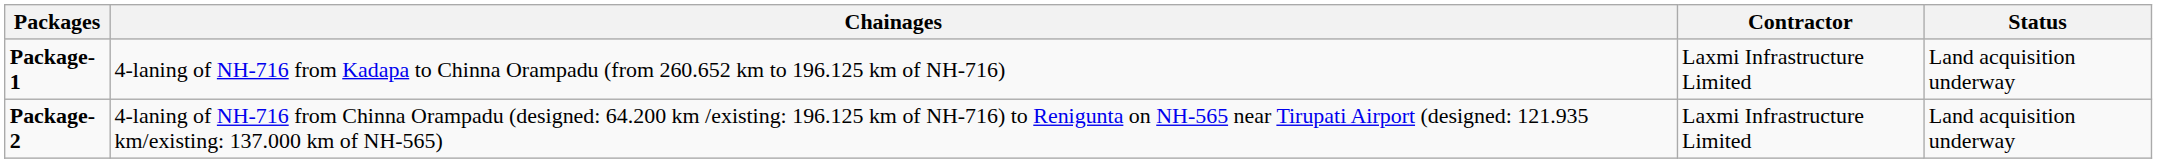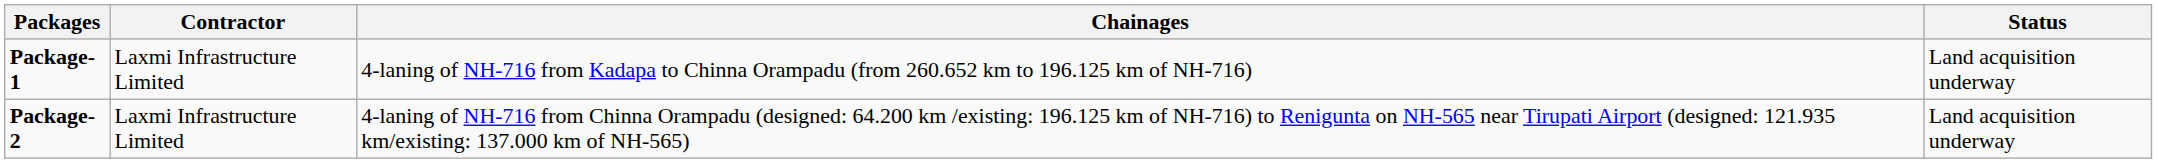 <table class="wikitable sortable">
 <tr>
 <th>Packages</th>
+<th>Contractor</th>
 <th>Chainages</th>
-<th>Contractor</th>
 <th>Status</th>
 </tr>
 <tr>
 <td><strong>Package-1</strong></td>
+<td>Laxmi Infrastructure Limited</td>
 <td>4-laning of <a href='#'>NH-716</a> from <a href='#'>Kadapa</a> to Chinna Orampadu (from 260.652 km to 196.125 km of NH-716)</td>
-<td>Laxmi Infrastructure Limited</td>
 <td>Land acquisition underway</td>
 </tr>
 <tr>
 <td><strong>Package-2</strong></td>
+<td>Laxmi Infrastructure Limited</td>
 <td>4-laning of <a href='#'>NH-716</a> from Chinna Orampadu (designed: 64.200 km /existing: 196.125 km of NH-716) to <a href='#'>Renigunta</a> on <a href='#'>NH-565</a> near <a href='#'>Tirupati Airport</a> (designed: 121.935 km/existing: 137.000 km of NH-565)</td>
-<td>Laxmi Infrastructure Limited</td>
 <td>Land acquisition underway</td>
 </tr>
 </table>
